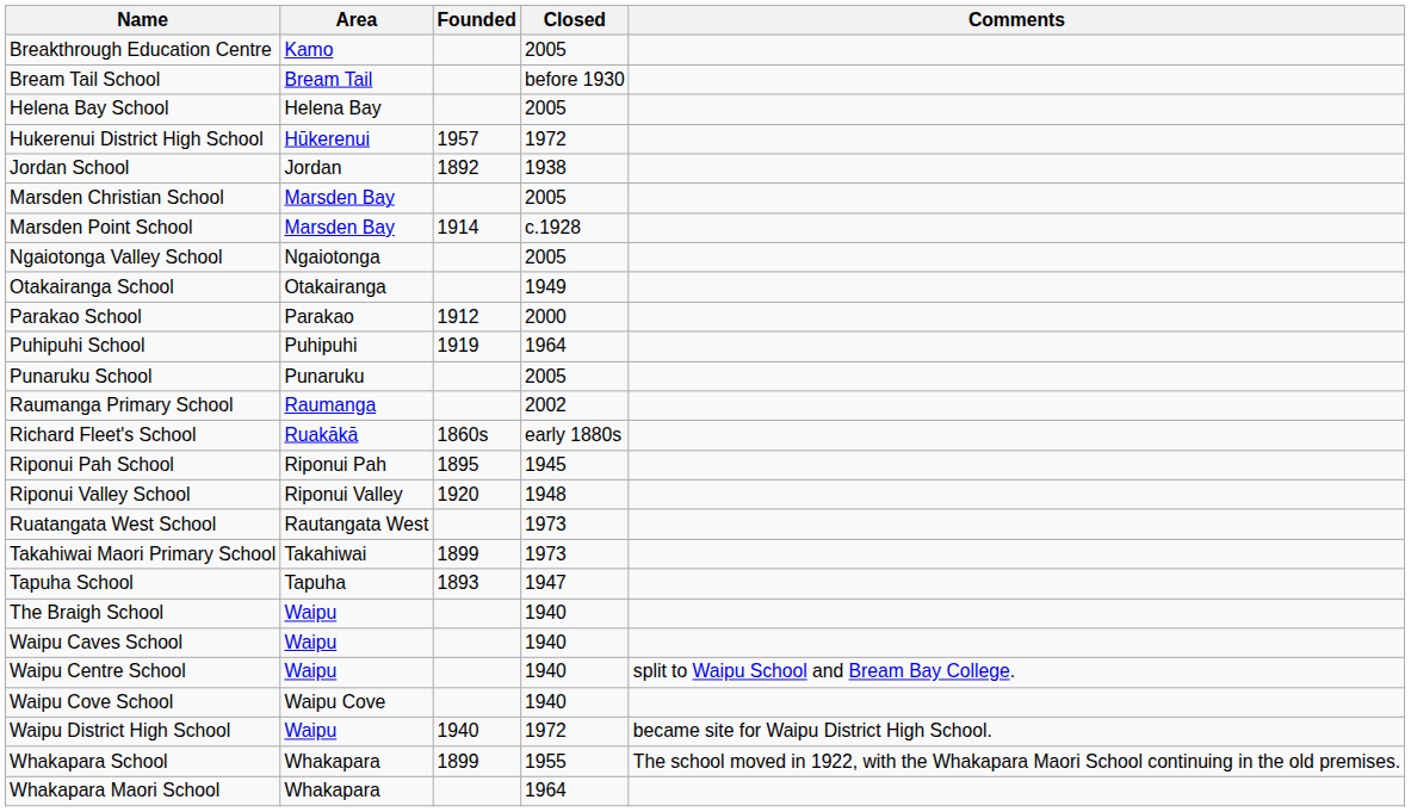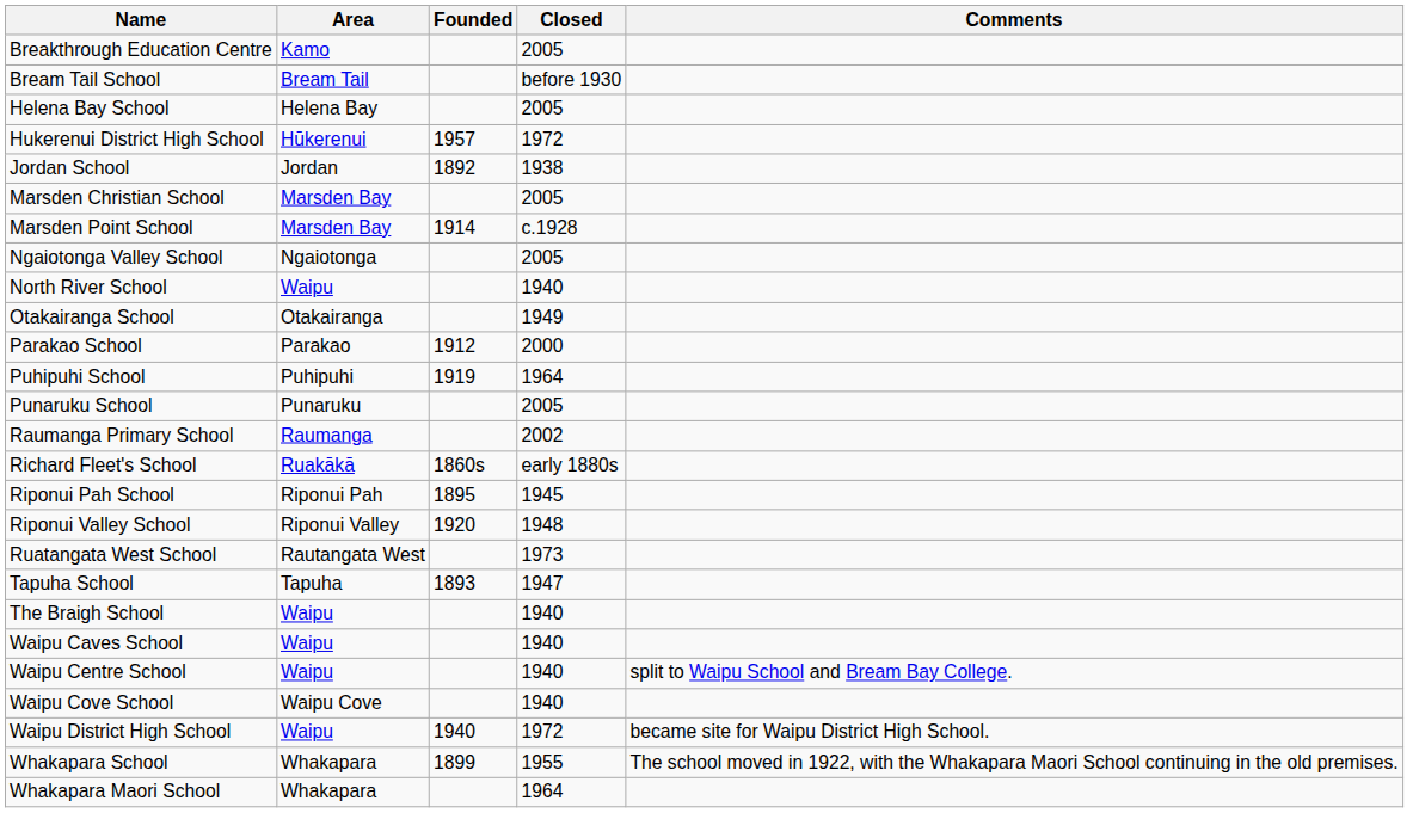 <table class="wikitable sortable">
 <tr>
 <th>Name</th>
 <th>Area</th>
 <th>Founded</th>
 <th>Closed</th>
 <th>Comments</th>
 </tr>
 <tr>
 <td>Breakthrough Education Centre</td>
 <td><a href='#'>Kamo</a></td>
 <td></td>
 <td>2005</td>
 <td></td>
 </tr>
 <tr>
 <td>Bream Tail School</td>
 <td><a href='#'>Bream Tail</a></td>
 <td></td>
 <td>before 1930</td>
 <td></td>
 </tr>
 <tr>
 <td>Helena Bay School</td>
 <td>Helena Bay</td>
 <td></td>
 <td>2005</td>
 <td></td>
 </tr>
 <tr>
 <td>Hukerenui District High School</td>
 <td><a href='#'>Hūkerenui</a></td>
 <td>1957</td>
 <td>1972</td>
 <td></td>
 </tr>
 <tr>
 <td>Jordan School</td>
 <td>Jordan</td>
 <td>1892</td>
 <td>1938</td>
 <td></td>
 </tr>
 <tr>
 <td>Marsden Christian School</td>
 <td><a href='#'>Marsden Bay</a></td>
 <td></td>
 <td>2005</td>
 <td></td>
 </tr>
 <tr>
 <td>Marsden Point School</td>
 <td><a href='#'>Marsden Bay</a></td>
 <td>1914</td>
 <td>c.1928</td>
 <td></td>
 </tr>
 <tr>
 <td>Ngaiotonga Valley School</td>
 <td>Ngaiotonga</td>
 <td></td>
 <td>2005</td>
+<td></td>
+</tr>
+<tr>
+<td>North River School</td>
+<td><a href='#'>Waipu</a></td>
+<td></td>
+<td>1940</td>
 <td></td>
 </tr>
 <tr>
 <td>Otakairanga School</td>
 <td>Otakairanga</td>
 <td></td>
 <td>1949</td>
 <td></td>
 </tr>
 <tr>
 <td>Parakao School</td>
 <td>Parakao</td>
 <td>1912</td>
 <td>2000</td>
 <td></td>
 </tr>
 <tr>
 <td>Puhipuhi School</td>
 <td>Puhipuhi</td>
 <td>1919</td>
 <td>1964</td>
 <td></td>
 </tr>
 <tr>
 <td>Punaruku School</td>
 <td>Punaruku</td>
 <td></td>
 <td>2005</td>
 <td></td>
 </tr>
 <tr>
 <td>Raumanga Primary School</td>
 <td><a href='#'>Raumanga</a></td>
 <td></td>
 <td>2002</td>
 <td></td>
 </tr>
 <tr>
 <td>Richard Fleet's School</td>
 <td><a href='#'>Ruakākā</a></td>
 <td>1860s</td>
 <td>early 1880s</td>
 <td></td>
 </tr>
 <tr>
 <td>Riponui Pah School</td>
 <td>Riponui Pah</td>
 <td>1895</td>
 <td>1945</td>
 <td></td>
 </tr>
 <tr>
 <td>Riponui Valley School</td>
 <td>Riponui Valley</td>
 <td>1920</td>
 <td>1948</td>
 <td></td>
 </tr>
 <tr>
 <td>Ruatangata West School</td>
 <td>Rautangata West</td>
 <td></td>
 <td>1973</td>
 <td></td>
 </tr>
 <tr>
-<td>Takahiwai Maori Primary School</td>
-<td>Takahiwai</td>
-<td>1899</td>
-<td>1973</td>
-<td></td>
-</tr>
-<tr>
 <td>Tapuha School</td>
 <td>Tapuha</td>
 <td>1893</td>
 <td>1947</td>
 <td></td>
 </tr>
 <tr>
 <td>The Braigh School</td>
 <td><a href='#'>Waipu</a></td>
 <td></td>
 <td>1940</td>
 <td></td>
 </tr>
 <tr>
 <td>Waipu Caves School</td>
 <td><a href='#'>Waipu</a></td>
 <td></td>
 <td>1940</td>
 <td></td>
 </tr>
 <tr>
 <td>Waipu Centre School</td>
 <td><a href='#'>Waipu</a></td>
 <td></td>
 <td>1940</td>
 <td>split to <a href='#'>Waipu School</a> and <a href='#'>Bream Bay College</a>.</td>
 </tr>
 <tr>
 <td>Waipu Cove School</td>
 <td>Waipu Cove</td>
 <td></td>
 <td>1940</td>
 <td></td>
 </tr>
 <tr>
 <td>Waipu District High School</td>
 <td><a href='#'>Waipu</a></td>
 <td>1940</td>
 <td>1972</td>
 <td>became site for Waipu District High School.</td>
 </tr>
 <tr>
 <td>Whakapara School</td>
 <td>Whakapara</td>
 <td>1899</td>
 <td>1955</td>
 <td>The school moved in 1922, with the Whakapara Maori School continuing in the old premises.</td>
 </tr>
 <tr>
 <td>Whakapara Maori School</td>
 <td>Whakapara</td>
 <td></td>
 <td>1964</td>
 <td></td>
 </tr>
 </table>
